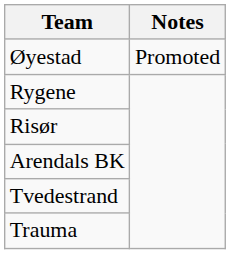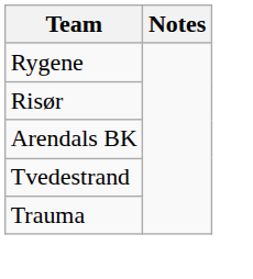 <table class="wikitable">
 <tr>
 <th>Team</th>
 <th>Notes</th>
-</tr>
-<tr>
-<td>Øyestad</td>
-<td>Promoted</td>
 </tr>
 <tr>
 <td>Rygene</td>
 </tr>
 <tr>
 <td>Risør</td>
 </tr>
 <tr>
 <td>Arendals BK</td>
 </tr>
 <tr>
 <td>Tvedestrand</td>
 </tr>
 <tr>
 <td>Trauma</td>
 </tr>
 </table>
